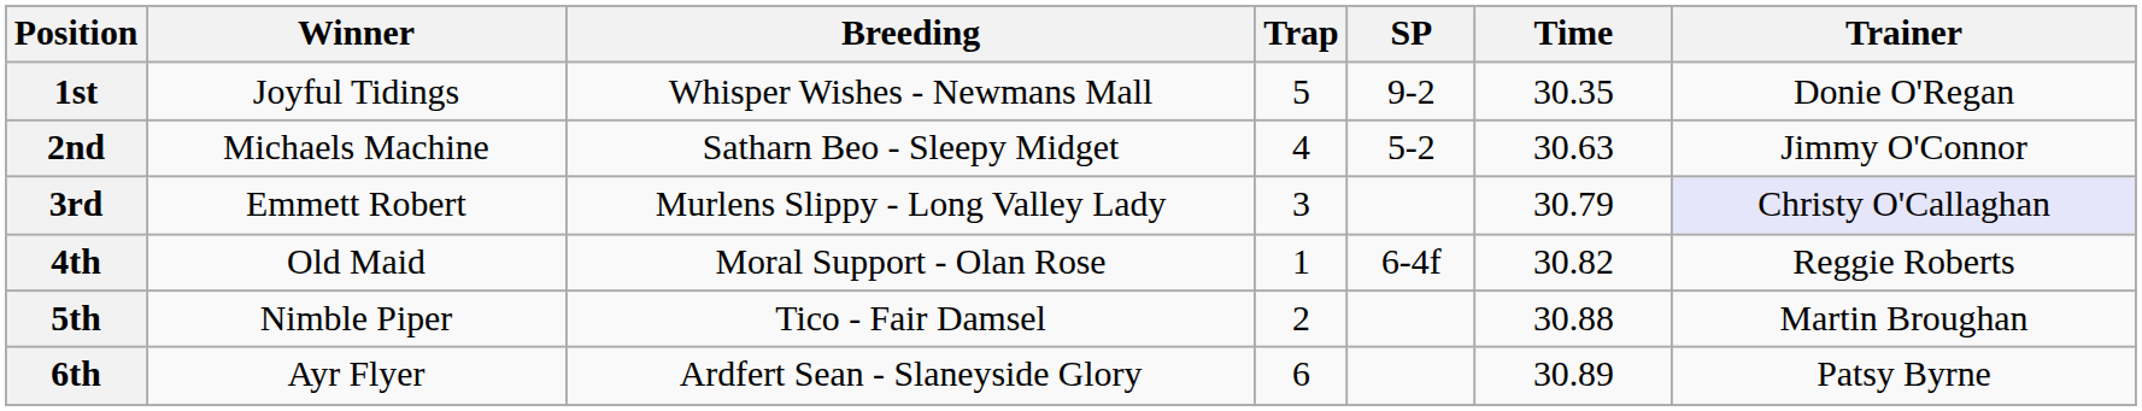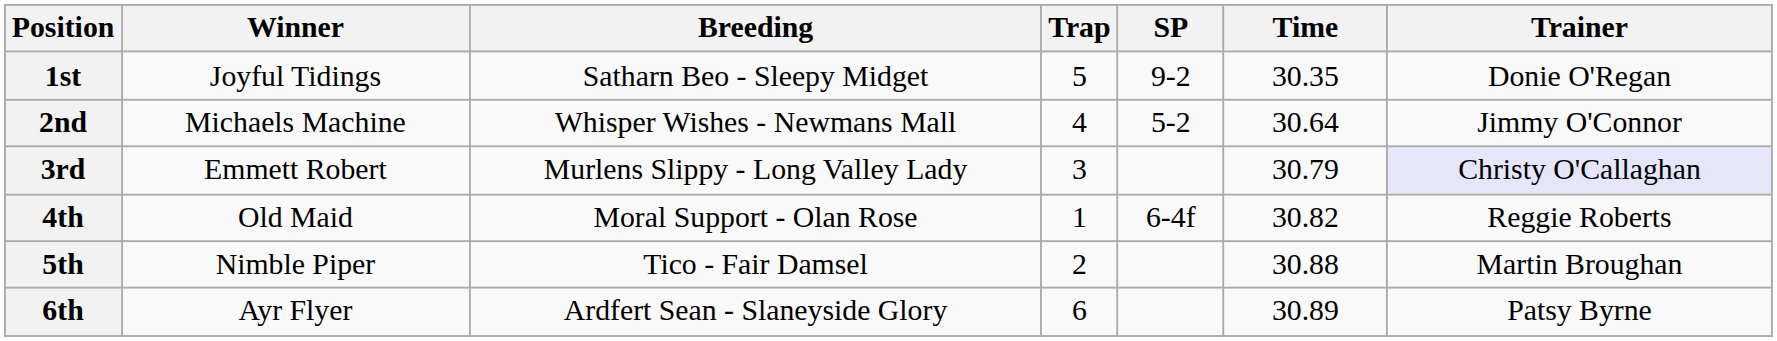 <table class="wikitable" style="text-align: center">
 <tr>
 <th width=30>Position</th>
 <th width=180>Winner</th>
 <th width=300>Breeding</th>
 <th width=30>Trap</th>
 <th width=50>SP</th>
 <th width=80>Time</th>
 <th width=200>Trainer</th>
 </tr>
 <tr>
 <th>1st</th>
 <td>Joyful Tidings</td>
-<td>Whisper Wishes - Newmans Mall</td>
+<td>Satharn Beo - Sleepy Midget</td>
 <td>5</td>
 <td>9-2</td>
 <td>30.35</td>
 <td>Donie O'Regan</td>
 </tr>
 <tr>
 <th>2nd</th>
 <td>Michaels Machine</td>
-<td>Satharn Beo - Sleepy Midget</td>
+<td>Whisper Wishes - Newmans Mall</td>
 <td>4</td>
 <td>5-2</td>
-<td>30.63</td>
+<td>30.64</td>
 <td>Jimmy O'Connor</td>
 </tr>
 <tr>
 <th>3rd</th>
 <td>Emmett Robert</td>
 <td>Murlens Slippy - Long Valley Lady</td>
 <td>3</td>
 <td></td>
 <td>30.79</td>
 <td style="background: lavender;">Christy O'Callaghan</td>
 </tr>
 <tr>
 <th>4th</th>
 <td>Old Maid</td>
 <td>Moral Support - Olan Rose</td>
 <td>1</td>
 <td>6-4f</td>
 <td>30.82</td>
 <td>Reggie Roberts</td>
 </tr>
 <tr>
 <th>5th</th>
 <td>Nimble Piper</td>
 <td>Tico - Fair Damsel</td>
 <td>2</td>
 <td></td>
 <td>30.88</td>
 <td>Martin Broughan</td>
 </tr>
 <tr>
 <th>6th</th>
 <td>Ayr Flyer</td>
 <td>Ardfert Sean - Slaneyside Glory</td>
 <td>6</td>
 <td></td>
 <td>30.89</td>
 <td>Patsy Byrne</td>
 </tr>
 </table>
